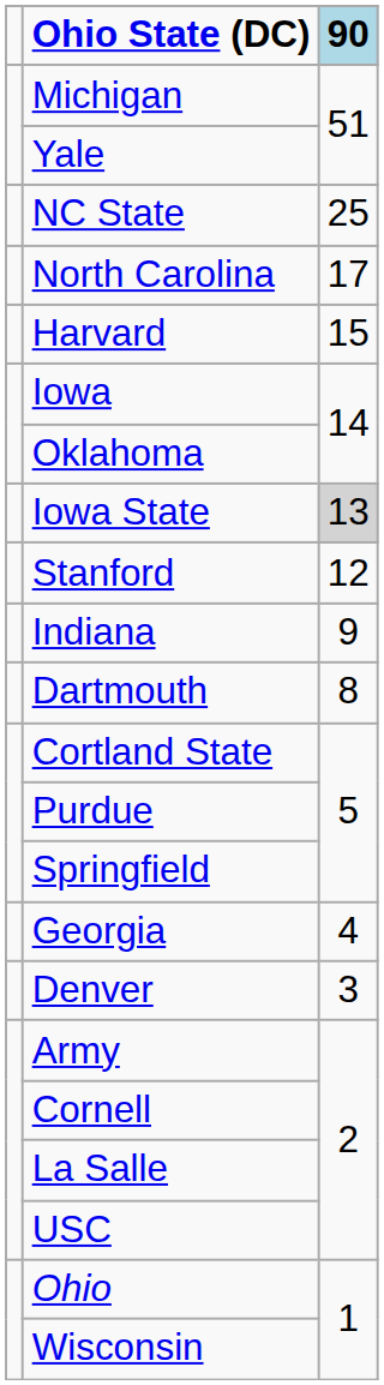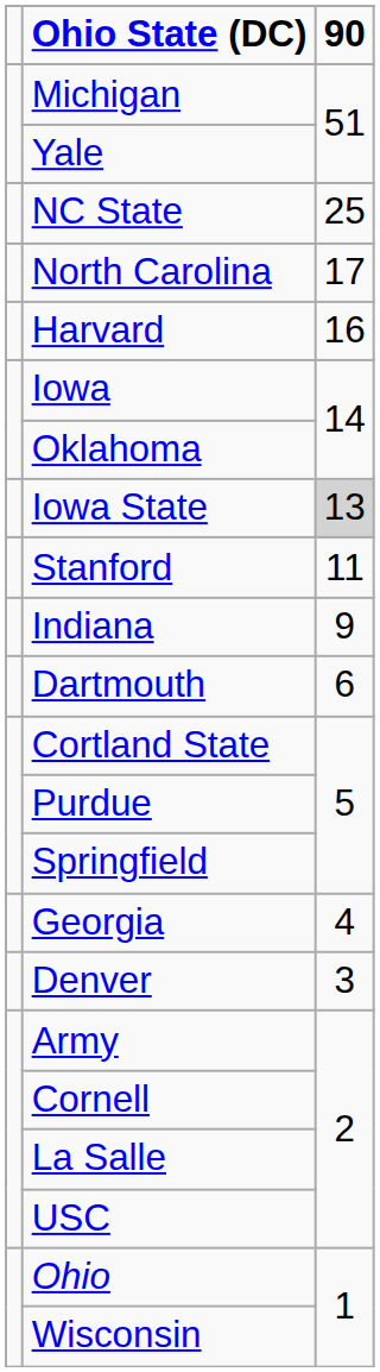 <table class="wikitable sortable" style="text-align:center">
 <tr>
 </tr>
 <tr>
 <td></td>
 <td align=left><strong><a href='#'>Ohio State</a></strong> <strong>(DC)</strong></td>
-<td style="background: lightblue;"><strong>90</strong></td>
+<td><strong>90</strong></td>
 </tr>
 <tr>
 <td rowspan=2></td>
 <td align=left><a href='#'>Michigan</a></td>
 <td rowspan=2>51</td>
 </tr>
 <tr>
 <td align=left><a href='#'>Yale</a></td>
 </tr>
 <tr>
 <td></td>
 <td align=left><a href='#'>NC State</a></td>
 <td>25</td>
 </tr>
 <tr>
 <td></td>
 <td align=left><a href='#'>North Carolina</a></td>
 <td>17</td>
 </tr>
 <tr>
 <td></td>
 <td align=left><a href='#'>Harvard</a></td>
-<td>15</td>
+<td>16</td>
 </tr>
 <tr>
 <td rowspan=2></td>
 <td align=left><a href='#'>Iowa</a></td>
 <td rowspan=2>14</td>
 </tr>
 <tr>
 <td align=left><a href='#'>Oklahoma</a></td>
 </tr>
 <tr>
 <td></td>
 <td align=left><a href='#'>Iowa State</a></td>
 <td style="background: lightgrey;">13</td>
 </tr>
 <tr>
 <td></td>
 <td align=left><a href='#'>Stanford</a></td>
-<td>12</td>
+<td>11</td>
 </tr>
 <tr>
 <td></td>
 <td align=left><a href='#'>Indiana</a></td>
 <td>9</td>
 </tr>
 <tr>
 <td></td>
 <td align=left><a href='#'>Dartmouth</a></td>
-<td>8</td>
+<td>6</td>
 </tr>
 <tr>
 <td rowspan=3></td>
 <td align=left><a href='#'>Cortland State</a></td>
 <td rowspan=3>5</td>
 </tr>
 <tr>
 <td align=left><a href='#'>Purdue</a></td>
 </tr>
 <tr>
 <td align=left><a href='#'>Springfield</a></td>
 </tr>
 <tr>
 <td></td>
 <td align=left><a href='#'>Georgia</a></td>
 <td>4</td>
 </tr>
 <tr>
 <td></td>
 <td align=left><a href='#'>Denver</a></td>
 <td>3</td>
 </tr>
 <tr>
 <td rowspan=4></td>
 <td align=left><a href='#'>Army</a></td>
 <td rowspan=4>2</td>
 </tr>
 <tr>
 <td align=left><a href='#'>Cornell</a></td>
 </tr>
 <tr>
 <td align=left><a href='#'>La Salle</a></td>
 </tr>
 <tr>
 <td align=left><a href='#'>USC</a></td>
 </tr>
 <tr>
 <td rowspan=2></td>
 <td align=left><em><a href='#'>Ohio</a></em></td>
 <td rowspan=2>1</td>
 </tr>
 <tr>
 <td align=left><a href='#'>Wisconsin</a></td>
 </tr>
 </table>
